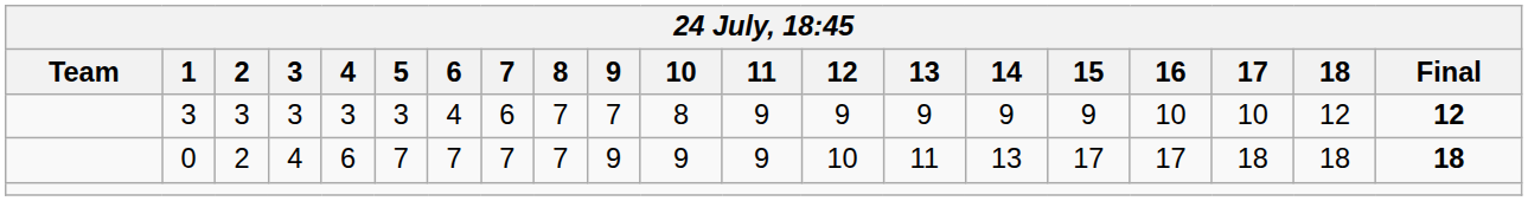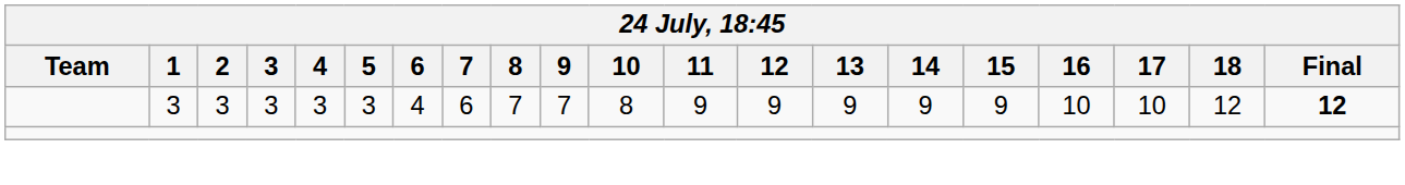 <table class=wikitable style="text-align:center; width: 55%">
 <tr>
 <th colspan=20><em>24 July, 18:45</em></th>
 </tr>
 <tr>
 <th>Team</th>
 <th>1</th>
 <th>2</th>
 <th>3</th>
 <th>4</th>
 <th>5</th>
 <th>6</th>
 <th>7</th>
 <th>8</th>
 <th>9</th>
 <th>10</th>
 <th>11</th>
 <th>12</th>
 <th>13</th>
 <th>14</th>
 <th>15</th>
 <th>16</th>
 <th>17</th>
 <th>18</th>
 <th>Final</th>
 </tr>
 <tr>
 <td align=left></td>
 <td>3</td>
 <td>3</td>
 <td>3</td>
 <td>3</td>
 <td>3</td>
 <td>4</td>
 <td>6</td>
 <td>7</td>
 <td>7</td>
 <td>8</td>
 <td>9</td>
 <td>9</td>
 <td>9</td>
 <td>9</td>
 <td>9</td>
 <td>10</td>
 <td>10</td>
 <td>12</td>
 <td><strong>12</strong></td>
 </tr>
 <tr>
-<td align=left><strong></strong></td>
-<td>0</td>
-<td>2</td>
-<td>4</td>
-<td>6</td>
-<td>7</td>
-<td>7</td>
-<td>7</td>
-<td>7</td>
-<td>9</td>
-<td>9</td>
-<td>9</td>
-<td>10</td>
-<td>11</td>
-<td>13</td>
-<td>17</td>
-<td>17</td>
-<td>18</td>
-<td>18</td>
-<td><strong>18</strong></td>
-</tr>
-<tr>
 <td colspan=20></td>
 </tr>
 </table>
